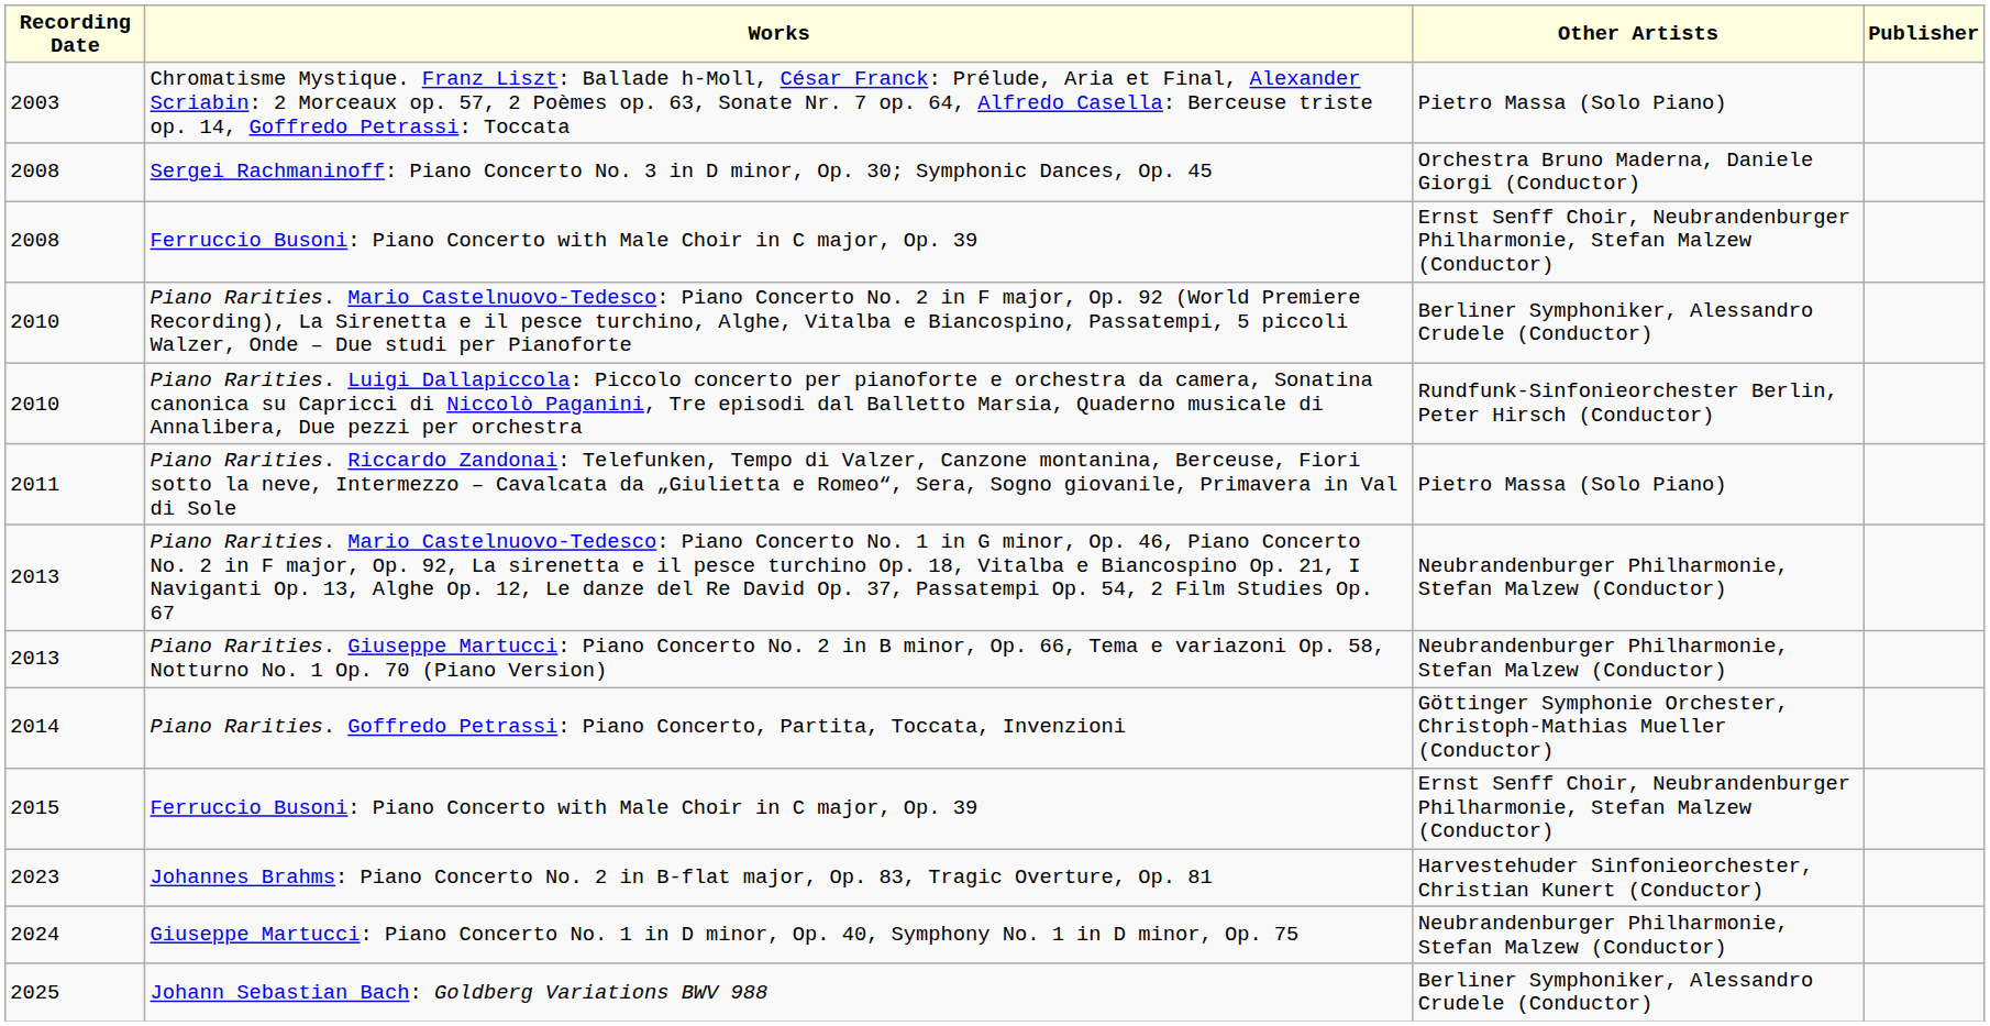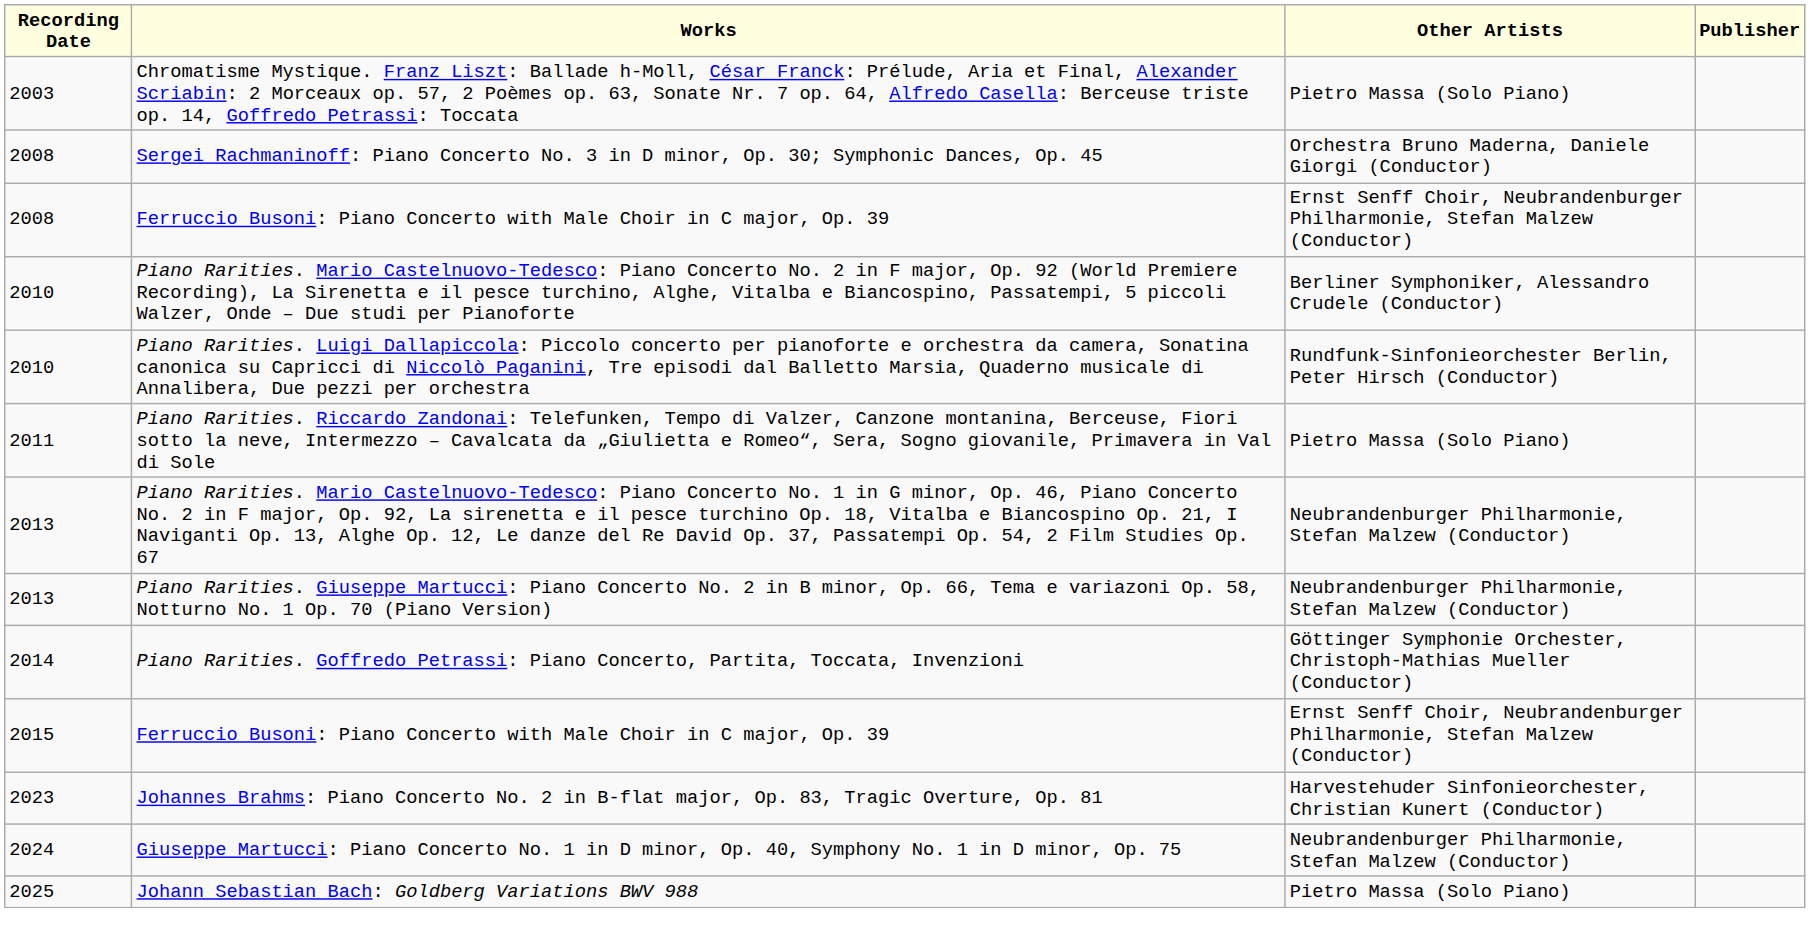 <table class="sortable wikitable toccolours">
 <tr>
 <th style="background:lightyellow; color:black;">Recording Date</th>
 <th style="background:lightyellow; color:black;">Works</th>
 <th style="background:lightyellow; color:black;">Other Artists</th>
 <th style="background:lightyellow; color:black;">Publisher</th>
 </tr>
 <tr>
 <td>2003</td>
 <td>Chromatisme Mystique. <a href='#'>Franz Liszt</a>: Ballade h-Moll, <a href='#'>César Franck</a>: Prélude, Aria et Final, <a href='#'>Alexander Scriabin</a>: 2 Morceaux op. 57, 2 Poèmes op. 63, Sonate Nr. 7 op. 64, <a href='#'>Alfredo Casella</a>: Berceuse triste op. 14, <a href='#'>Goffredo Petrassi</a>: Toccata</td>
 <td>Pietro Massa (Solo Piano)</td>
 <td></td>
 </tr>
 <tr>
 <td>2008</td>
 <td><a href='#'>Sergei Rachmaninoff</a>: Piano Concerto No. 3 in D minor, Op. 30; Symphonic Dances, Op. 45</td>
 <td>Orchestra Bruno Maderna, Daniele Giorgi (Conductor)</td>
 <td></td>
 </tr>
 <tr>
 <td>2008</td>
 <td><a href='#'>Ferruccio Busoni</a>: Piano Concerto with Male Choir in C major, Op. 39</td>
 <td>Ernst Senff Choir, Neubrandenburger Philharmonie, Stefan Malzew (Conductor)</td>
 <td></td>
 </tr>
 <tr>
 <td>2010</td>
 <td><em>Piano Rarities</em>. <a href='#'>Mario Castelnuovo-Tedesco</a>: Piano Concerto No. 2 in F major, Op. 92 (World Premiere Recording), La Sirenetta e il pesce turchino, Alghe, Vitalba e Biancospino, Passatempi, 5 piccoli Walzer, Onde – Due studi per Pianoforte</td>
 <td>Berliner Symphoniker, Alessandro Crudele (Conductor)</td>
 <td></td>
 </tr>
 <tr>
 <td>2010</td>
 <td><em>Piano Rarities</em>. <a href='#'>Luigi Dallapiccola</a>: Piccolo concerto per pianoforte e orchestra da camera, Sonatina canonica su Capricci di <a href='#'>Niccolò Paganini</a>, Tre episodi dal Balletto Marsia, Quaderno musicale di Annalibera, Due pezzi per orchestra</td>
 <td>Rundfunk-Sinfonieorchester Berlin, Peter Hirsch (Conductor)</td>
 <td></td>
 </tr>
 <tr>
 <td>2011</td>
 <td><em>Piano Rarities</em>. <a href='#'>Riccardo Zandonai</a>: Telefunken, Tempo di Valzer, Canzone montanina, Berceuse, Fiori sotto la neve, Intermezzo – Cavalcata da „Giulietta e Romeo“, Sera, Sogno giovanile, Primavera in Val di Sole</td>
 <td>Pietro Massa (Solo Piano)</td>
 <td></td>
 </tr>
 <tr>
 <td>2013</td>
 <td><em>Piano Rarities</em>. <a href='#'>Mario Castelnuovo-Tedesco</a>: Piano Concerto No. 1 in G minor, Op. 46, Piano Concerto No. 2 in F major, Op. 92, La sirenetta e il pesce turchino Op. 18, Vitalba e Biancospino Op. 21, I Naviganti Op. 13, Alghe Op. 12, Le danze del Re David Op. 37, Passatempi Op. 54, 2 Film Studies Op. 67</td>
 <td>Neubrandenburger Philharmonie, Stefan Malzew (Conductor)</td>
 <td></td>
 </tr>
 <tr>
 <td>2013</td>
 <td><em>Piano Rarities</em>. <a href='#'>Giuseppe Martucci</a>: Piano Concerto No. 2 in B minor, Op. 66, Tema e variazoni Op. 58, Notturno No. 1 Op. 70 (Piano Version)</td>
 <td>Neubrandenburger Philharmonie, Stefan Malzew (Conductor)</td>
 <td></td>
 </tr>
 <tr>
 <td>2014</td>
 <td><em>Piano Rarities</em>. <a href='#'>Goffredo Petrassi</a>: Piano Concerto, Partita, Toccata, Invenzioni</td>
 <td>Göttinger Symphonie Orchester, Christoph-Mathias Mueller (Conductor)</td>
 <td></td>
 </tr>
 <tr>
 <td>2015</td>
 <td><a href='#'>Ferruccio Busoni</a>: Piano Concerto with Male Choir in C major, Op. 39</td>
 <td>Ernst Senff Choir, Neubrandenburger Philharmonie, Stefan Malzew (Conductor)</td>
 <td></td>
 </tr>
 <tr>
 <td>2023</td>
 <td><a href='#'>Johannes Brahms</a>: Piano Concerto No. 2 in B-flat major, Op. 83, Tragic Overture, Op. 81</td>
 <td>Harvestehuder Sinfonieorchester, Christian Kunert (Conductor)</td>
 <td></td>
 </tr>
 <tr>
 <td>2024</td>
 <td><a href='#'>Giuseppe Martucci</a>: Piano Concerto No. 1 in D minor, Op. 40, Symphony No. 1 in D minor, Op. 75</td>
 <td>Neubrandenburger Philharmonie, Stefan Malzew (Conductor)</td>
 <td></td>
 </tr>
 <tr>
 <td>2025</td>
 <td><a href='#'>Johann Sebastian Bach</a>: <em>Goldberg Variations BWV 988</em></td>
-<td>Berliner Symphoniker, Alessandro Crudele (Conductor)</td>
+<td>Pietro Massa (Solo Piano)</td>
 <td></td>
 </tr>
 </table>
